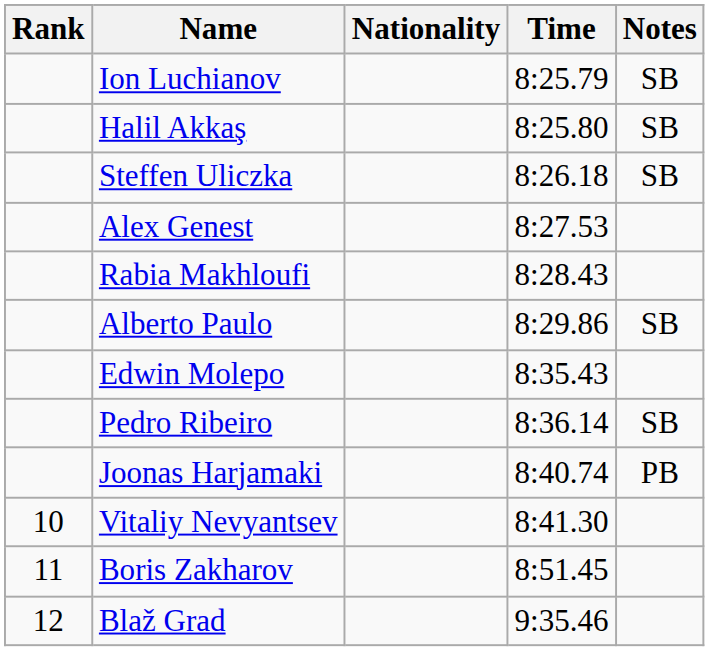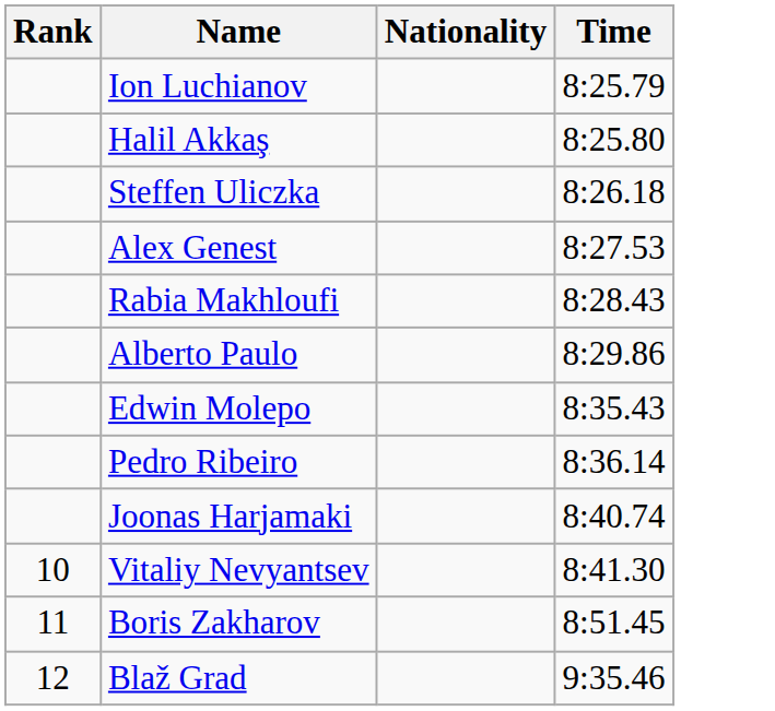 <table class="wikitable sortable" style="text-align:center">
 <tr>
 <th>Rank</th>
 <th>Name</th>
 <th>Nationality</th>
 <th>Time</th>
-<th>Notes</th>
 </tr>
 <tr>
 <td></td>
 <td align=left><a href='#'>Ion Luchianov</a></td>
 <td align=left></td>
 <td>8:25.79</td>
-<td>SB</td>
 </tr>
 <tr>
 <td></td>
 <td align=left><a href='#'>Halil Akkaş</a></td>
 <td align=left></td>
 <td>8:25.80</td>
-<td>SB</td>
 </tr>
 <tr>
 <td></td>
 <td align=left><a href='#'>Steffen Uliczka</a></td>
 <td align=left></td>
 <td>8:26.18</td>
-<td>SB</td>
 </tr>
 <tr>
 <td></td>
 <td align=left><a href='#'>Alex Genest</a></td>
 <td align=left></td>
 <td>8:27.53</td>
-<td></td>
 </tr>
 <tr>
 <td></td>
 <td align=left><a href='#'>Rabia Makhloufi</a></td>
 <td align=left></td>
 <td>8:28.43</td>
-<td></td>
 </tr>
 <tr>
 <td></td>
 <td align=left><a href='#'>Alberto Paulo</a></td>
 <td align=left></td>
 <td>8:29.86</td>
-<td>SB</td>
 </tr>
 <tr>
 <td></td>
 <td align=left><a href='#'>Edwin Molepo</a></td>
 <td align=left></td>
 <td>8:35.43</td>
-<td></td>
 </tr>
 <tr>
 <td></td>
 <td align=left><a href='#'>Pedro Ribeiro</a></td>
 <td align=left></td>
 <td>8:36.14</td>
-<td>SB</td>
 </tr>
 <tr>
 <td></td>
 <td align=left><a href='#'>Joonas Harjamaki</a></td>
 <td align=left></td>
 <td>8:40.74</td>
-<td>PB</td>
 </tr>
 <tr>
 <td>10</td>
 <td align=left><a href='#'>Vitaliy Nevyantsev</a></td>
 <td align=left></td>
 <td>8:41.30</td>
-<td></td>
 </tr>
 <tr>
 <td>11</td>
 <td align=left><a href='#'>Boris Zakharov</a></td>
 <td align=left></td>
 <td>8:51.45</td>
-<td></td>
 </tr>
 <tr>
 <td>12</td>
 <td align=left><a href='#'>Blaž Grad</a></td>
 <td align=left></td>
 <td>9:35.46</td>
-<td></td>
 </tr>
 </table>
